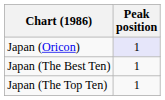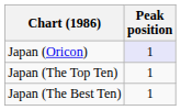 <table class="wikitable sortable plainrowheaders">
 <tr>
 <th scope="col">Chart (1986)</th>
 <th scope="col">Peak<br>position</th>
 </tr>
 <tr>
 <td>Japan (<a href='#'>Oricon</a>)</td>
 <td style="background: lavender; text-align:center;">1</td>
 </tr>
 <tr>
+<td>Japan (The Top Ten)</td>
+<td style="text-align:center;">1</td>
+</tr>
+<tr>
 <td>Japan (The Best Ten)</td>
 <td style="text-align:center;">1</td>
 </tr>
-<tr>
-<td>Japan (The Top Ten)</td>
-<td style="text-align:center;">1</td>
-</tr>
 </table>
